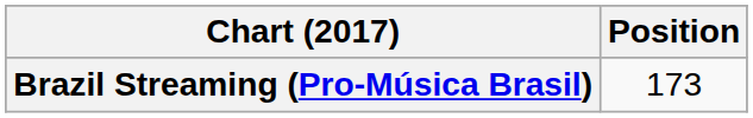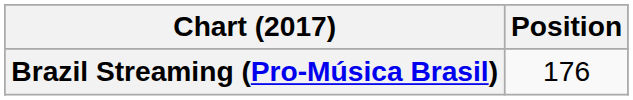 <table class="wikitable plainrowheaders" style="text-align:center">
 <tr>
 <th>Chart (2017)</th>
 <th>Position</th>
 </tr>
 <tr>
 <th scope="row">Brazil Streaming (<a href='#'>Pro-Música Brasil</a>)</th>
-<td>173</td>
+<td>176</td>
 </tr>
 </table>
